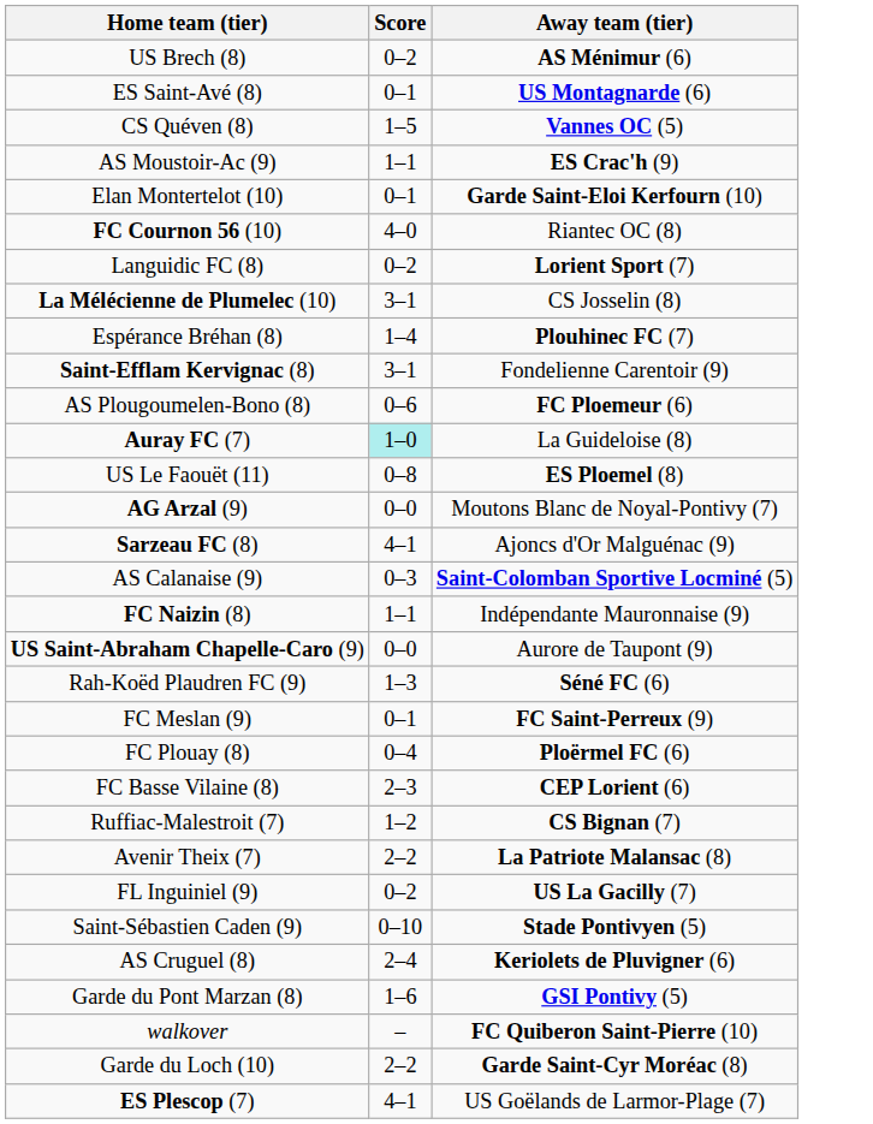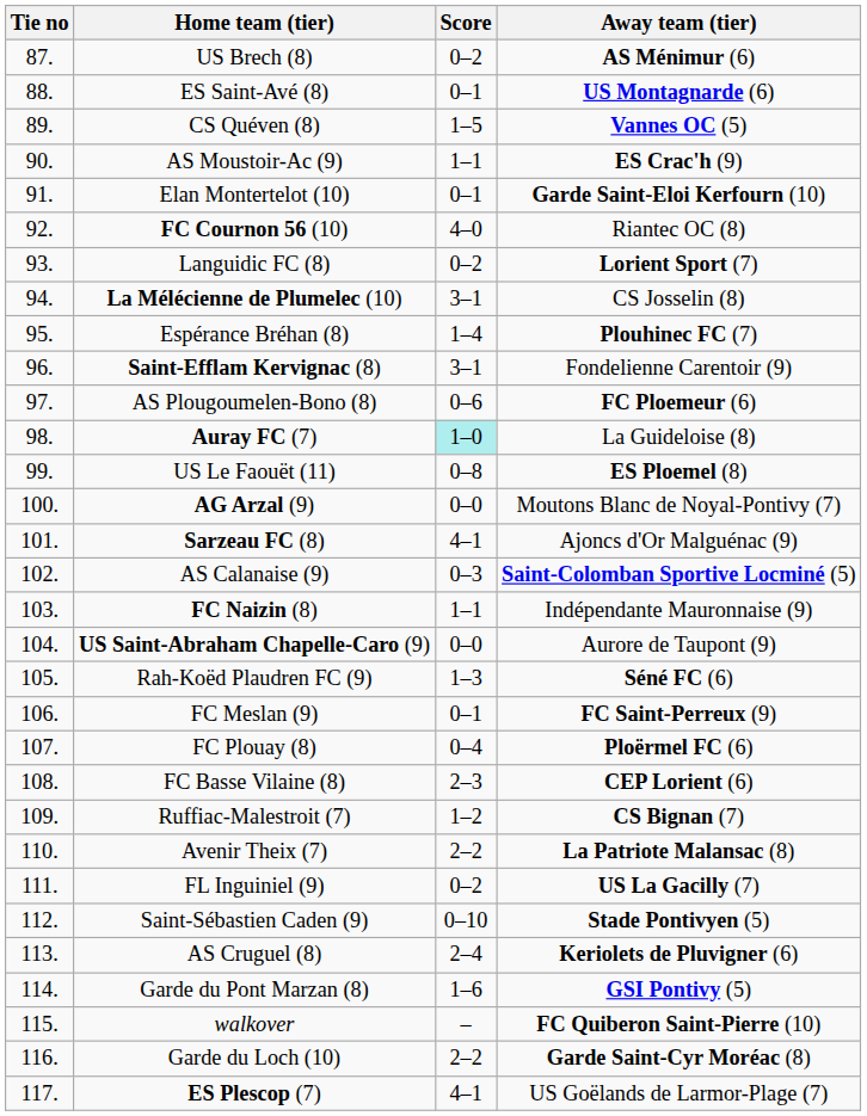 <table class="wikitable" style="text-align: center">
 <tr>
+<th>Tie no</th>
 <th>Home team (tier)</th>
 <th>Score</th>
 <th>Away team (tier)</th>
 </tr>
 <tr>
+<td>87.</td>
 <td>US Brech (8)</td>
 <td>0–2</td>
 <td><strong>AS Ménimur</strong> (6)</td>
 </tr>
 <tr>
+<td>88.</td>
 <td>ES Saint-Avé (8)</td>
 <td>0–1</td>
 <td><strong><a href='#'>US Montagnarde</a></strong> (6)</td>
 </tr>
 <tr>
+<td>89.</td>
 <td>CS Quéven (8)</td>
 <td>1–5</td>
 <td><strong><a href='#'>Vannes OC</a></strong> (5)</td>
 </tr>
 <tr>
+<td>90.</td>
 <td>AS Moustoir-Ac (9)</td>
 <td>1–1 </td>
 <td><strong>ES Crac'h</strong> (9)</td>
 </tr>
 <tr>
+<td>91.</td>
 <td>Elan Montertelot (10)</td>
 <td>0–1</td>
 <td><strong>Garde Saint-Eloi Kerfourn</strong> (10)</td>
 </tr>
 <tr>
+<td>92.</td>
 <td><strong>FC Cournon 56</strong> (10)</td>
 <td>4–0</td>
 <td>Riantec OC (8)</td>
 </tr>
 <tr>
+<td>93.</td>
 <td>Languidic FC (8)</td>
 <td>0–2</td>
 <td><strong>Lorient Sport</strong> (7)</td>
 </tr>
 <tr>
+<td>94.</td>
 <td><strong>La Mélécienne de Plumelec</strong> (10)</td>
 <td>3–1</td>
 <td>CS Josselin (8)</td>
 </tr>
 <tr>
+<td>95.</td>
 <td>Espérance Bréhan (8)</td>
 <td>1–4</td>
 <td><strong>Plouhinec FC</strong> (7)</td>
 </tr>
 <tr>
+<td>96.</td>
 <td><strong>Saint-Efflam Kervignac</strong> (8)</td>
 <td>3–1</td>
 <td>Fondelienne Carentoir (9)</td>
 </tr>
 <tr>
+<td>97.</td>
 <td>AS Plougoumelen-Bono (8)</td>
 <td>0–6</td>
 <td><strong>FC Ploemeur</strong> (6)</td>
 </tr>
 <tr>
+<td>98.</td>
 <td><strong>Auray FC</strong> (7)</td>
 <td style="background: paleturquoise;">1–0</td>
 <td>La Guideloise (8)</td>
 </tr>
 <tr>
+<td>99.</td>
 <td>US Le Faouët (11)</td>
 <td>0–8</td>
 <td><strong>ES Ploemel</strong> (8)</td>
 </tr>
 <tr>
+<td>100.</td>
 <td><strong>AG Arzal</strong> (9)</td>
 <td>0–0 </td>
 <td>Moutons Blanc de Noyal-Pontivy (7)</td>
 </tr>
 <tr>
+<td>101.</td>
 <td><strong>Sarzeau FC</strong> (8)</td>
 <td>4–1</td>
 <td>Ajoncs d'Or Malguénac (9)</td>
 </tr>
 <tr>
+<td>102.</td>
 <td>AS Calanaise (9)</td>
 <td>0–3</td>
 <td><strong><a href='#'>Saint-Colomban Sportive Locminé</a></strong> (5)</td>
 </tr>
 <tr>
+<td>103.</td>
 <td><strong>FC Naizin </strong> (8)</td>
 <td>1–1 </td>
 <td>Indépendante Mauronnaise (9)</td>
 </tr>
 <tr>
+<td>104.</td>
 <td><strong>US Saint-Abraham Chapelle-Caro</strong> (9)</td>
 <td>0–0 </td>
 <td>Aurore de Taupont (9)</td>
 </tr>
 <tr>
+<td>105.</td>
 <td>Rah-Koëd Plaudren FC (9)</td>
 <td>1–3</td>
 <td><strong>Séné FC</strong> (6)</td>
 </tr>
 <tr>
+<td>106.</td>
 <td>FC Meslan (9)</td>
 <td>0–1</td>
 <td><strong>FC Saint-Perreux</strong> (9)</td>
 </tr>
 <tr>
+<td>107.</td>
 <td>FC Plouay (8)</td>
 <td>0–4</td>
 <td><strong>Ploërmel FC</strong> (6)</td>
 </tr>
 <tr>
+<td>108.</td>
 <td>FC Basse Vilaine (8)</td>
 <td>2–3</td>
 <td><strong>CEP Lorient</strong> (6)</td>
 </tr>
 <tr>
+<td>109.</td>
 <td>Ruffiac-Malestroit (7)</td>
 <td>1–2</td>
 <td><strong>CS Bignan</strong> (7)</td>
 </tr>
 <tr>
+<td>110.</td>
 <td>Avenir Theix (7)</td>
 <td>2–2 </td>
 <td><strong>La Patriote Malansac</strong> (8)</td>
 </tr>
 <tr>
+<td>111.</td>
 <td>FL Inguiniel (9)</td>
 <td>0–2</td>
 <td><strong>US La Gacilly</strong> (7)</td>
 </tr>
 <tr>
+<td>112.</td>
 <td>Saint-Sébastien Caden (9)</td>
 <td>0–10</td>
 <td><strong>Stade Pontivyen</strong> (5)</td>
 </tr>
 <tr>
+<td>113.</td>
 <td>AS Cruguel (8)</td>
 <td>2–4</td>
 <td><strong>Keriolets de Pluvigner</strong> (6)</td>
 </tr>
 <tr>
+<td>114.</td>
 <td>Garde du Pont Marzan (8)</td>
 <td>1–6</td>
 <td><strong><a href='#'>GSI Pontivy</a></strong> (5)</td>
 </tr>
 <tr>
+<td>115.</td>
 <td><em>walkover</em></td>
 <td>–</td>
 <td><strong>FC Quiberon Saint-Pierre</strong> (10)</td>
 </tr>
 <tr>
+<td>116.</td>
 <td>Garde du Loch (10)</td>
 <td>2–2 </td>
 <td><strong>Garde Saint-Cyr Moréac</strong> (8)</td>
 </tr>
 <tr>
+<td>117.</td>
 <td><strong>ES Plescop</strong> (7)</td>
 <td>4–1</td>
 <td>US Goëlands de Larmor-Plage (7)</td>
 </tr>
 </table>
